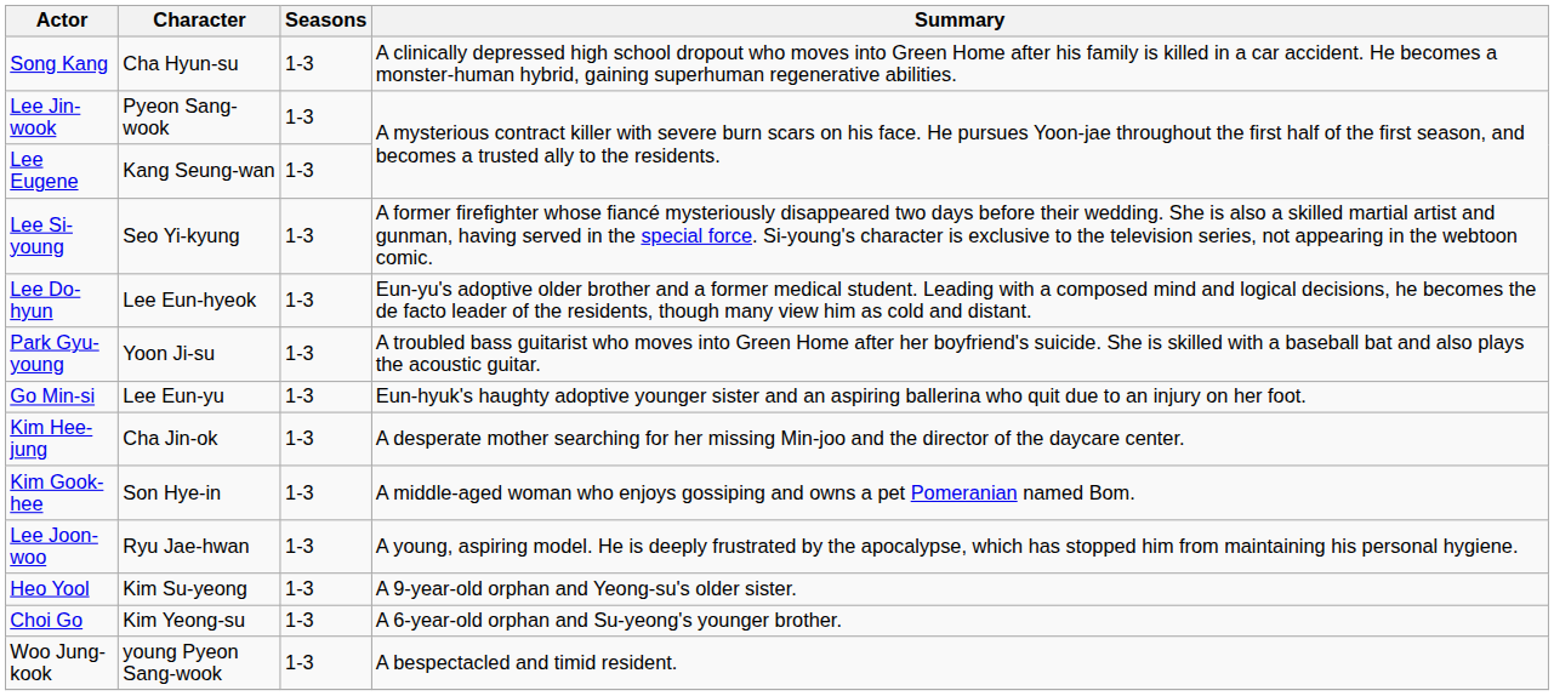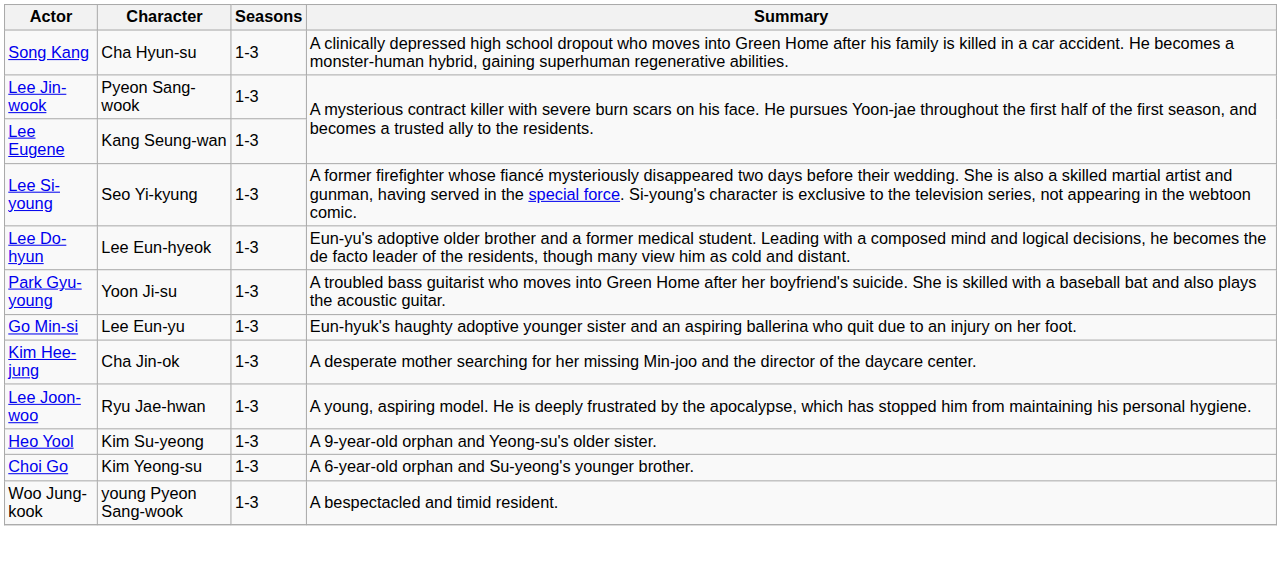 <table class="wikitable sortable">
 <tr>
 <th scope=col>Actor</th>
 <th scope=col>Character</th>
 <th scope=col>Seasons</th>
 <th scope=col, class="unsortable">Summary</th>
 </tr>
 <tr>
 <td><a href='#'>Song Kang</a></td>
 <td>Cha Hyun-su</td>
 <td>1-3</td>
 <td>A clinically depressed high school dropout who moves into Green Home after his family is killed in a car accident. He becomes a monster-human hybrid, gaining superhuman regenerative abilities.</td>
 </tr>
 <tr>
 <td><a href='#'>Lee Jin-wook</a></td>
 <td>Pyeon Sang-wook</td>
 <td>1-3</td>
 <td rowspan=2>A mysterious contract killer with severe burn scars on his face. He pursues Yoon-jae throughout the first half of the first season, and becomes a trusted ally to the residents.</td>
 </tr>
 <tr>
 <td><a href='#'>Lee Eugene</a></td>
 <td>Kang Seung-wan</td>
 <td>1-3</td>
 </tr>
 <tr>
 <td><a href='#'>Lee Si-young</a></td>
 <td>Seo Yi-kyung</td>
 <td>1-3</td>
 <td>A former firefighter whose fiancé mysteriously disappeared two days before their wedding. She is also a skilled martial artist and gunman, having served in the <a href='#'>special force</a>. Si-young's character is exclusive to the television series, not appearing in the webtoon comic.</td>
 </tr>
 <tr>
 <td><a href='#'>Lee Do-hyun</a></td>
 <td>Lee Eun-hyeok</td>
 <td>1-3</td>
 <td>Eun-yu's adoptive older brother and a former medical student. Leading with a composed mind and logical decisions, he becomes the de facto leader of the residents, though many view him as cold and distant.</td>
 </tr>
 <tr>
 <td><a href='#'>Park Gyu-young</a></td>
 <td>Yoon Ji-su</td>
 <td>1-3</td>
 <td>A troubled bass guitarist who moves into Green Home after her boyfriend's suicide. She is skilled with a baseball bat and also plays the acoustic guitar.</td>
 </tr>
 <tr>
 <td><a href='#'>Go Min-si</a></td>
 <td>Lee Eun-yu</td>
 <td>1-3</td>
 <td>Eun-hyuk's haughty adoptive younger sister and an aspiring ballerina who quit due to an injury on her foot.</td>
 </tr>
 <tr>
 <td><a href='#'>Kim Hee-jung</a></td>
 <td>Cha Jin-ok</td>
 <td>1-3</td>
 <td>A desperate mother searching for her missing Min-joo and the director of the daycare center.</td>
 </tr>
 <tr>
-<td><a href='#'>Kim Gook-hee</a></td>
-<td>Son Hye-in</td>
-<td>1-3</td>
-<td>A middle-aged woman who enjoys gossiping and owns a pet <a href='#'>Pomeranian</a> named Bom.</td>
-</tr>
-<tr>
 <td><a href='#'>Lee Joon-woo</a></td>
 <td>Ryu Jae-hwan</td>
 <td>1-3</td>
 <td>A young, aspiring model. He is deeply frustrated by the apocalypse, which has stopped him from maintaining his personal hygiene.</td>
 </tr>
 <tr>
 <td><a href='#'>Heo Yool</a></td>
 <td>Kim Su-yeong</td>
 <td>1-3</td>
 <td>A 9-year-old orphan and Yeong-su's older sister.</td>
 </tr>
 <tr>
 <td><a href='#'>Choi Go</a></td>
 <td>Kim Yeong-su</td>
 <td>1-3</td>
 <td>A 6-year-old orphan and Su-yeong's younger brother.</td>
 </tr>
 <tr>
 <td>Woo Jung-kook</td>
 <td>young Pyeon Sang-wook</td>
 <td>1-3</td>
 <td>A bespectacled and timid resident.</td>
 </tr>
 <tr>
 </tr>
 </table>
